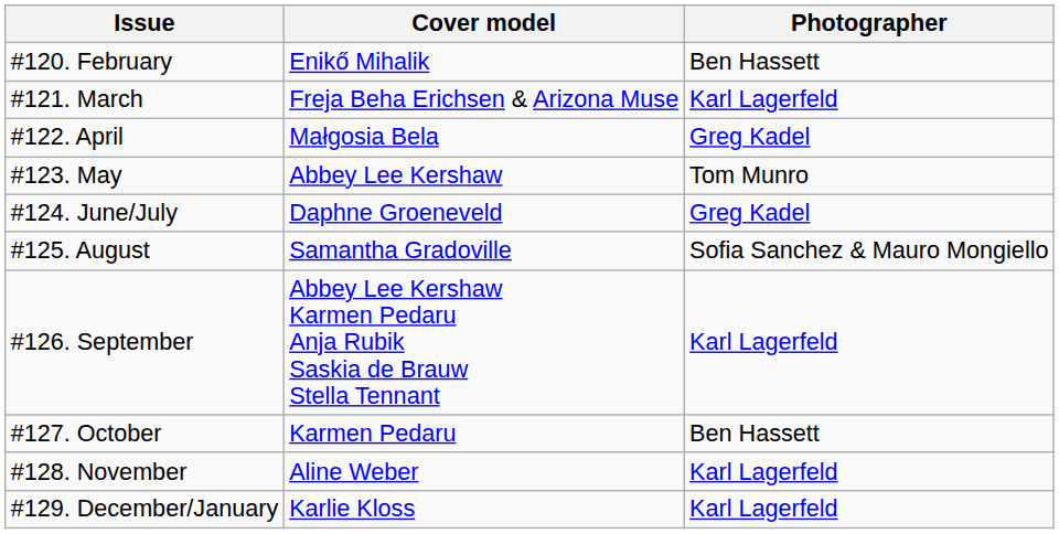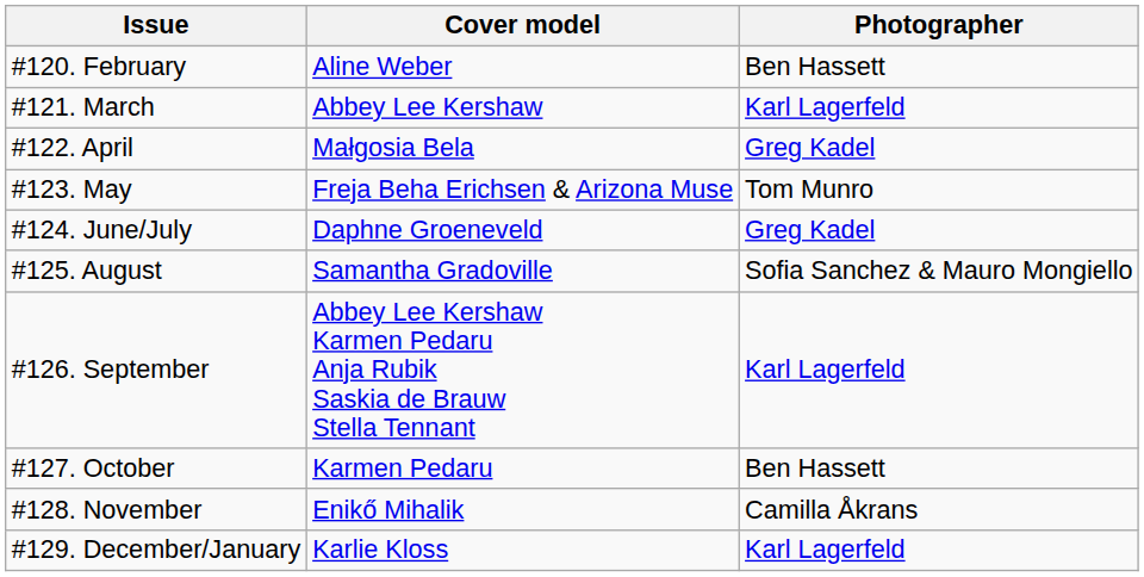 <table class="sortable wikitable">
 <tr>
 <th>Issue</th>
 <th>Cover model</th>
 <th>Photographer</th>
 </tr>
 <tr>
 <td>#120. February</td>
-<td><a href='#'>Enikő Mihalik</a></td>
+<td><a href='#'>Aline Weber</a></td>
 <td>Ben Hassett</td>
 </tr>
 <tr>
 <td>#121. March</td>
-<td><a href='#'>Freja Beha Erichsen</a> & <a href='#'>Arizona Muse</a></td>
+<td><a href='#'>Abbey Lee Kershaw</a></td>
 <td><a href='#'>Karl Lagerfeld</a></td>
 </tr>
 <tr>
 <td>#122. April</td>
 <td><a href='#'>Małgosia Bela</a></td>
 <td><a href='#'>Greg Kadel</a></td>
 </tr>
 <tr>
 <td>#123. May</td>
-<td><a href='#'>Abbey Lee Kershaw</a></td>
+<td><a href='#'>Freja Beha Erichsen</a> & <a href='#'>Arizona Muse</a></td>
 <td>Tom Munro</td>
 </tr>
 <tr>
 <td>#124. June/July</td>
 <td><a href='#'>Daphne Groeneveld</a></td>
 <td><a href='#'>Greg Kadel</a></td>
 </tr>
 <tr>
 <td>#125. August</td>
 <td><a href='#'>Samantha Gradoville</a></td>
 <td>Sofia Sanchez & Mauro Mongiello</td>
 </tr>
 <tr>
 <td>#126. September</td>
 <td><a href='#'>Abbey Lee Kershaw</a><br><a href='#'>Karmen Pedaru</a><br><a href='#'>Anja Rubik</a><br><a href='#'>Saskia de Brauw</a><br><a href='#'>Stella Tennant</a></td>
 <td><a href='#'>Karl Lagerfeld</a></td>
 </tr>
 <tr>
 <td>#127. October</td>
 <td><a href='#'>Karmen Pedaru</a></td>
 <td>Ben Hassett</td>
 </tr>
 <tr>
 <td>#128. November</td>
-<td><a href='#'>Aline Weber</a></td>
-<td><a href='#'>Karl Lagerfeld</a></td>
+<td><a href='#'>Enikő Mihalik</a></td>
+<td>Camilla Åkrans</td>
 </tr>
 <tr>
 <td>#129. December/January</td>
 <td><a href='#'>Karlie Kloss</a></td>
 <td><a href='#'>Karl Lagerfeld</a></td>
 </tr>
 </table>
